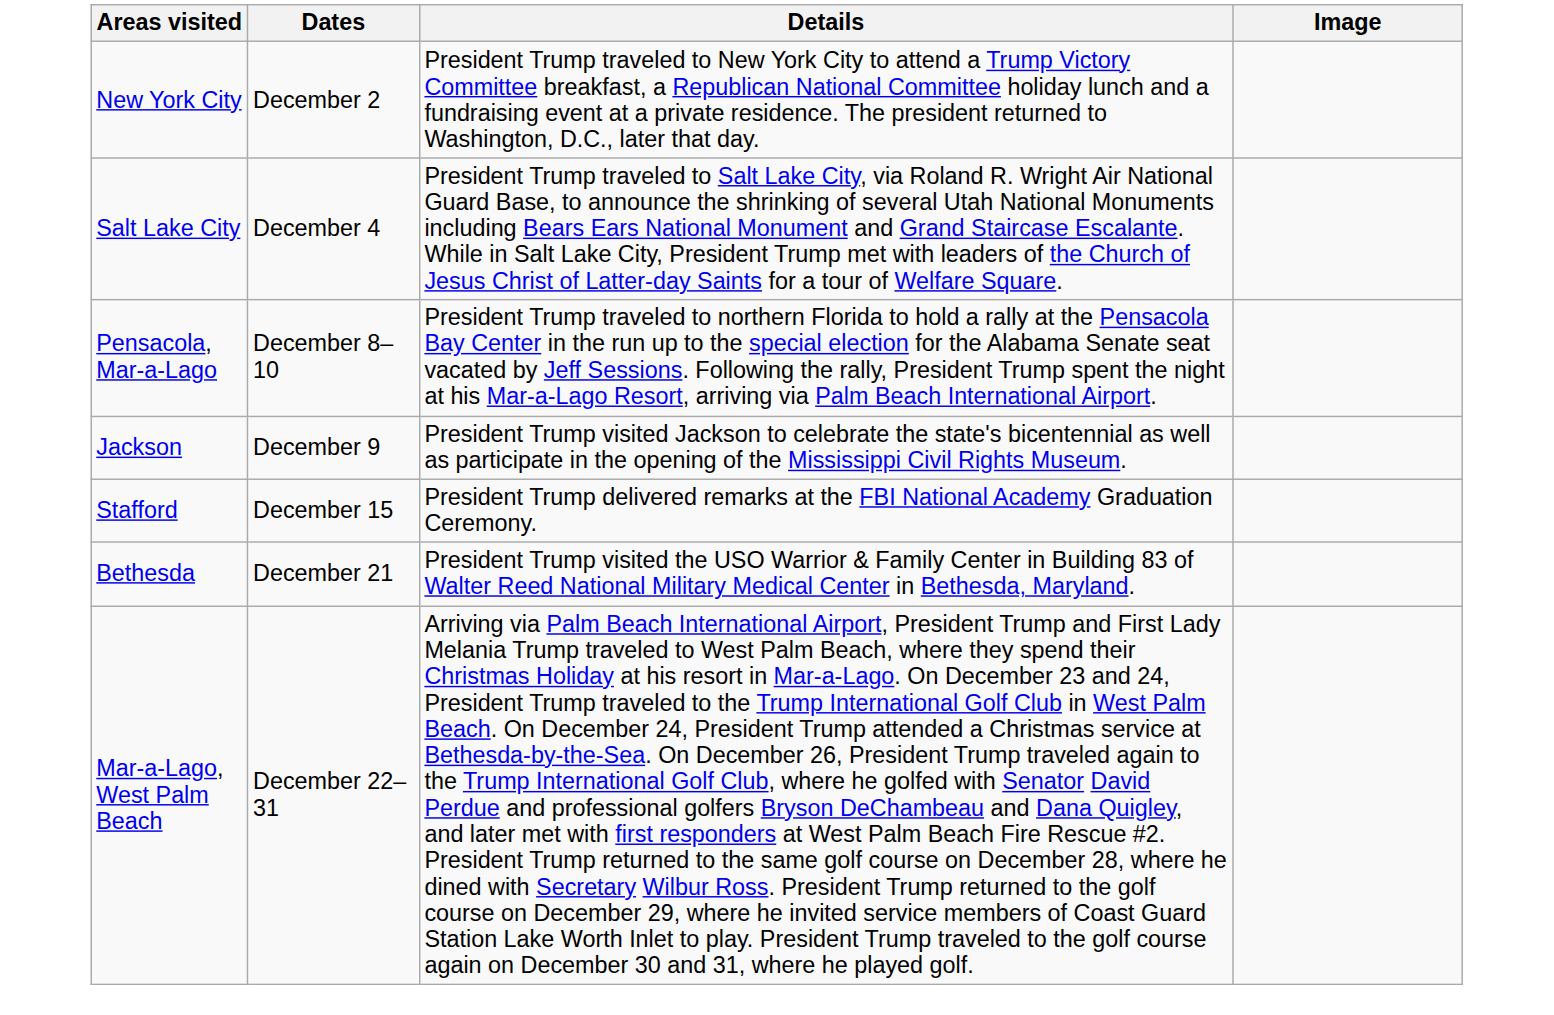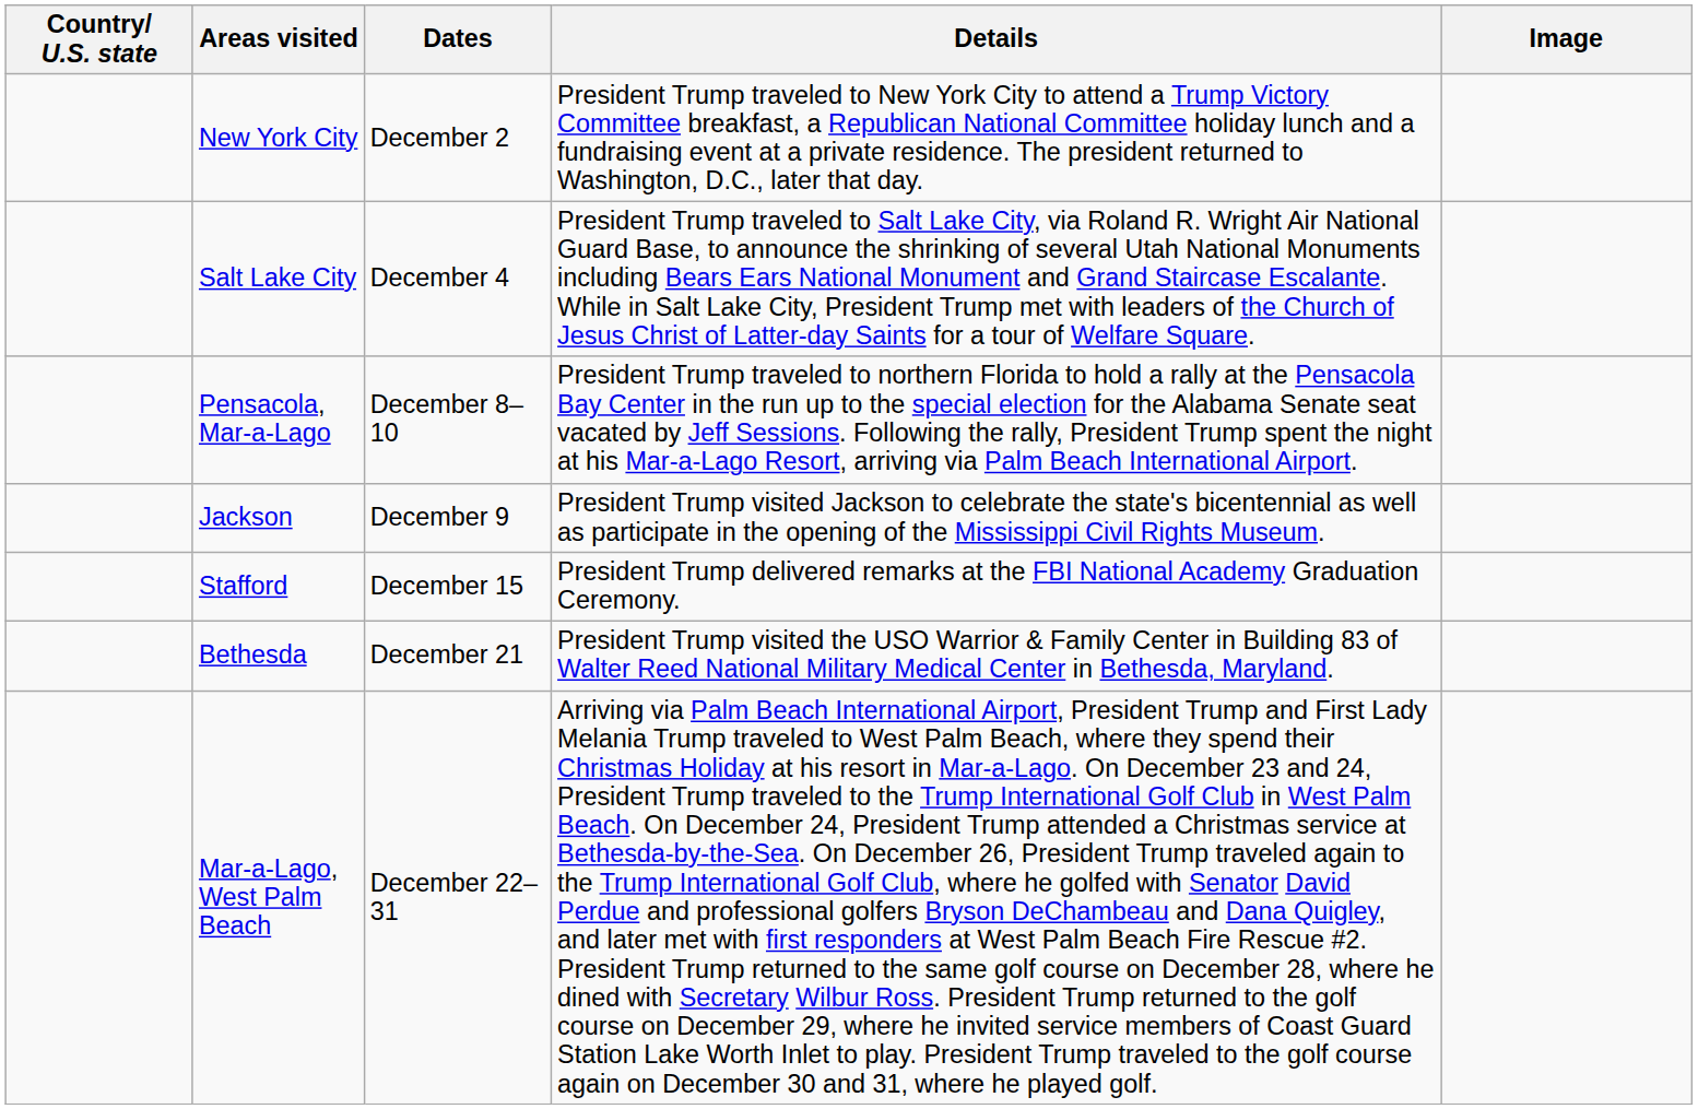 <table class="wikitable" style="margin: 1em auto 1em auto">
 <tr>
+<th width=110>Country/<br><em>U.S. state</em></th>
 <th width=100>Areas visited</th>
 <th width=110>Dates</th>
 <th width=550>Details</th>
 <th width=150>Image</th>
 </tr>
 <tr>
+<td><em></em></td>
 <td><a href='#'>New York City</a></td>
 <td>December 2</td>
 <td>President Trump traveled to New York City to attend a <a href='#'>Trump Victory Committee</a> breakfast, a <a href='#'>Republican National Committee</a> holiday lunch and a fundraising event at a private residence. The president returned to Washington, D.C., later that day.</td>
 <td></td>
 </tr>
 <tr>
+<td><em></em></td>
 <td><a href='#'>Salt Lake City</a></td>
 <td>December 4</td>
 <td>President Trump traveled to <a href='#'>Salt Lake City</a>, via Roland R. Wright Air National Guard Base, to announce the shrinking of several Utah National Monuments including <a href='#'>Bears Ears National Monument</a> and <a href='#'>Grand Staircase Escalante</a>. While in Salt Lake City, President Trump met with leaders of <a href='#'>the Church of Jesus Christ of Latter-day Saints</a> for a tour of <a href='#'>Welfare Square</a>.</td>
 <td></td>
 </tr>
 <tr>
+<td><em></em></td>
 <td><a href='#'>Pensacola</a>, <a href='#'>Mar-a-Lago</a></td>
 <td>December 8–10</td>
 <td>President Trump traveled to northern Florida to hold a rally at the <a href='#'>Pensacola Bay Center</a> in the run up to the <a href='#'>special election</a> for the Alabama Senate seat vacated by <a href='#'>Jeff Sessions</a>. Following the rally, President Trump spent the night at his <a href='#'>Mar-a-Lago Resort</a>, arriving via <a href='#'>Palm Beach International Airport</a>.</td>
 <td></td>
 </tr>
 <tr>
+<td><em></em></td>
 <td><a href='#'>Jackson</a></td>
 <td>December 9</td>
 <td>President Trump visited Jackson to celebrate the state's bicentennial as well as participate in the opening of the <a href='#'>Mississippi Civil Rights Museum</a>.</td>
 <td></td>
 </tr>
 <tr>
+<td><em></em></td>
 <td><a href='#'>Stafford</a></td>
 <td>December 15</td>
 <td>President Trump delivered remarks at the <a href='#'>FBI National Academy</a> Graduation Ceremony.</td>
 <td></td>
 </tr>
 <tr>
+<td><em></em></td>
 <td><a href='#'>Bethesda</a></td>
 <td>December 21</td>
 <td>President Trump visited the USO Warrior & Family Center in Building 83 of <a href='#'>Walter Reed National Military Medical Center</a> in <a href='#'>Bethesda, Maryland</a>.</td>
 <td></td>
 </tr>
 <tr>
+<td><em></em></td>
 <td><a href='#'>Mar-a-Lago</a>, <a href='#'>West Palm Beach</a></td>
 <td>December 22–31</td>
 <td>Arriving via <a href='#'>Palm Beach International Airport</a>, President Trump and First Lady Melania Trump traveled to West Palm Beach, where they spend their <a href='#'>Christmas Holiday</a> at his resort in <a href='#'>Mar-a-Lago</a>. On December 23 and 24, President Trump traveled to the <a href='#'>Trump International Golf Club</a> in <a href='#'>West Palm Beach</a>. On December 24, President Trump attended a Christmas service at <a href='#'>Bethesda-by-the-Sea</a>. On December 26, President Trump traveled again to the <a href='#'>Trump International Golf Club</a>, where he golfed with <a href='#'>Senator</a> <a href='#'>David Perdue</a> and professional golfers <a href='#'>Bryson DeChambeau</a> and <a href='#'>Dana Quigley</a>, and later met with <a href='#'>first responders</a> at West Palm Beach Fire Rescue #2. President Trump returned to the same golf course on December 28, where he dined with <a href='#'>Secretary</a> <a href='#'>Wilbur Ross</a>. President Trump returned to the golf course on December 29, where he invited service members of Coast Guard Station Lake Worth Inlet to play. President Trump traveled to the golf course again on December 30 and 31, where he played golf.</td>
 <td></td>
 </tr>
 </table>
